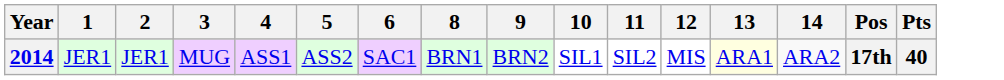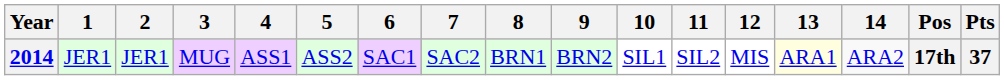 <table class="wikitable" style="text-align:center;">
 <tr>
 <th>Year</th>
 <th>1</th>
 <th>2</th>
 <th>3</th>
 <th>4</th>
 <th>5</th>
 <th>6</th>
+<th>7</th>
 <th>8</th>
 <th>9</th>
 <th>10</th>
 <th>11</th>
 <th>12</th>
 <th>13</th>
 <th>14</th>
 <th>Pos</th>
 <th>Pts</th>
 </tr>
 <tr>
 <th><a href='#'>2014</a></th>
 <td style="background:#dfffdf;"><a href='#'>JER1</a><br></td>
 <td style="background:#dfffdf;"><a href='#'>JER1</a><br></td>
 <td style="background:#efcfff;"><a href='#'>MUG</a><br></td>
 <td style="background:#efcfff;"><a href='#'>ASS1</a><br></td>
 <td style="background:#dfffdf;"><a href='#'>ASS2</a><br></td>
 <td style="background:#efcfff;"><a href='#'>SAC1</a><br></td>
+<td style="background:#dfffdf;"><a href='#'>SAC2</a><br></td>
 <td style="background:#dfffdf;"><a href='#'>BRN1</a><br></td>
 <td style="background:#dfffdf;"><a href='#'>BRN2</a><br></td>
 <td style="background:#ffffff;"><a href='#'>SIL1</a><br></td>
 <td style="background:#ffffff;"><a href='#'>SIL2</a><br></td>
 <td style="background:#ffffff;"><a href='#'>MIS</a><br></td>
 <td style="background: lightyellow;"><a href='#'>ARA1</a><br></td>
 <td><a href='#'>ARA2</a><br></td>
 <th>17th</th>
-<th>40</th>
+<th>37</th>
 </tr>
 </table>
